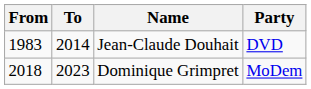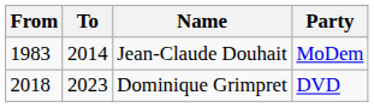 <table class="wikitable">
 <tr>
 <th>From</th>
 <th>To</th>
 <th>Name</th>
 <th>Party</th>
 </tr>
 <tr>
 <td>1983</td>
 <td>2014</td>
 <td>Jean-Claude Douhait</td>
-<td><a href='#'>DVD</a></td>
+<td><a href='#'>MoDem</a></td>
 </tr>
 <tr>
 <td>2018</td>
 <td>2023</td>
 <td>Dominique Grimpret</td>
-<td><a href='#'>MoDem</a></td>
+<td><a href='#'>DVD</a></td>
 </tr>
 </table>
